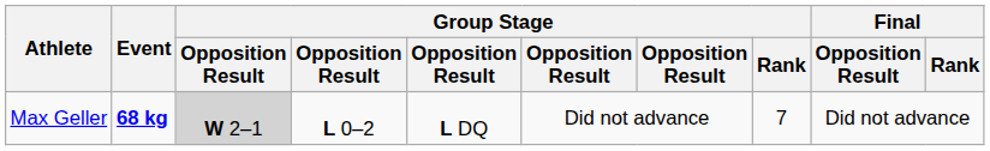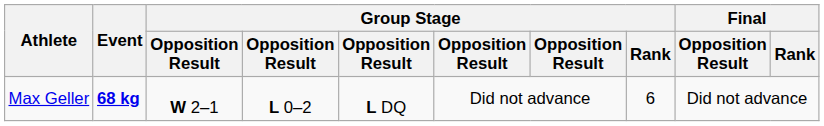 <table class=wikitable style="font-size:90%">
 <tr>
 <th rowspan="2">Athlete</th>
 <th rowspan="2">Event</th>
 <th colspan="6">Group Stage</th>
 <th colspan=2>Final</th>
 </tr>
 <tr>
 <th>Opposition<br>Result</th>
 <th>Opposition<br>Result</th>
 <th>Opposition<br>Result</th>
 <th>Opposition<br>Result</th>
 <th>Opposition<br>Result</th>
 <th>Rank</th>
 <th>Opposition<br>Result</th>
 <th>Rank</th>
 </tr>
 <tr align=center>
 <td align=left><a href='#'>Max Geller</a></td>
 <td align=left><strong><a href='#'>68 kg</a></strong></td>
-<td style="background: lightgrey;"><br><strong>W</strong> 2–1</td>
+<td><br><strong>W</strong> 2–1</td>
 <td><br><strong>L</strong> 0–2</td>
 <td><br><strong>L</strong> DQ</td>
 <td colspan=2>Did not advance</td>
-<td>7</td>
+<td>6</td>
 <td colspan=2>Did not advance</td>
 </tr>
 </table>
